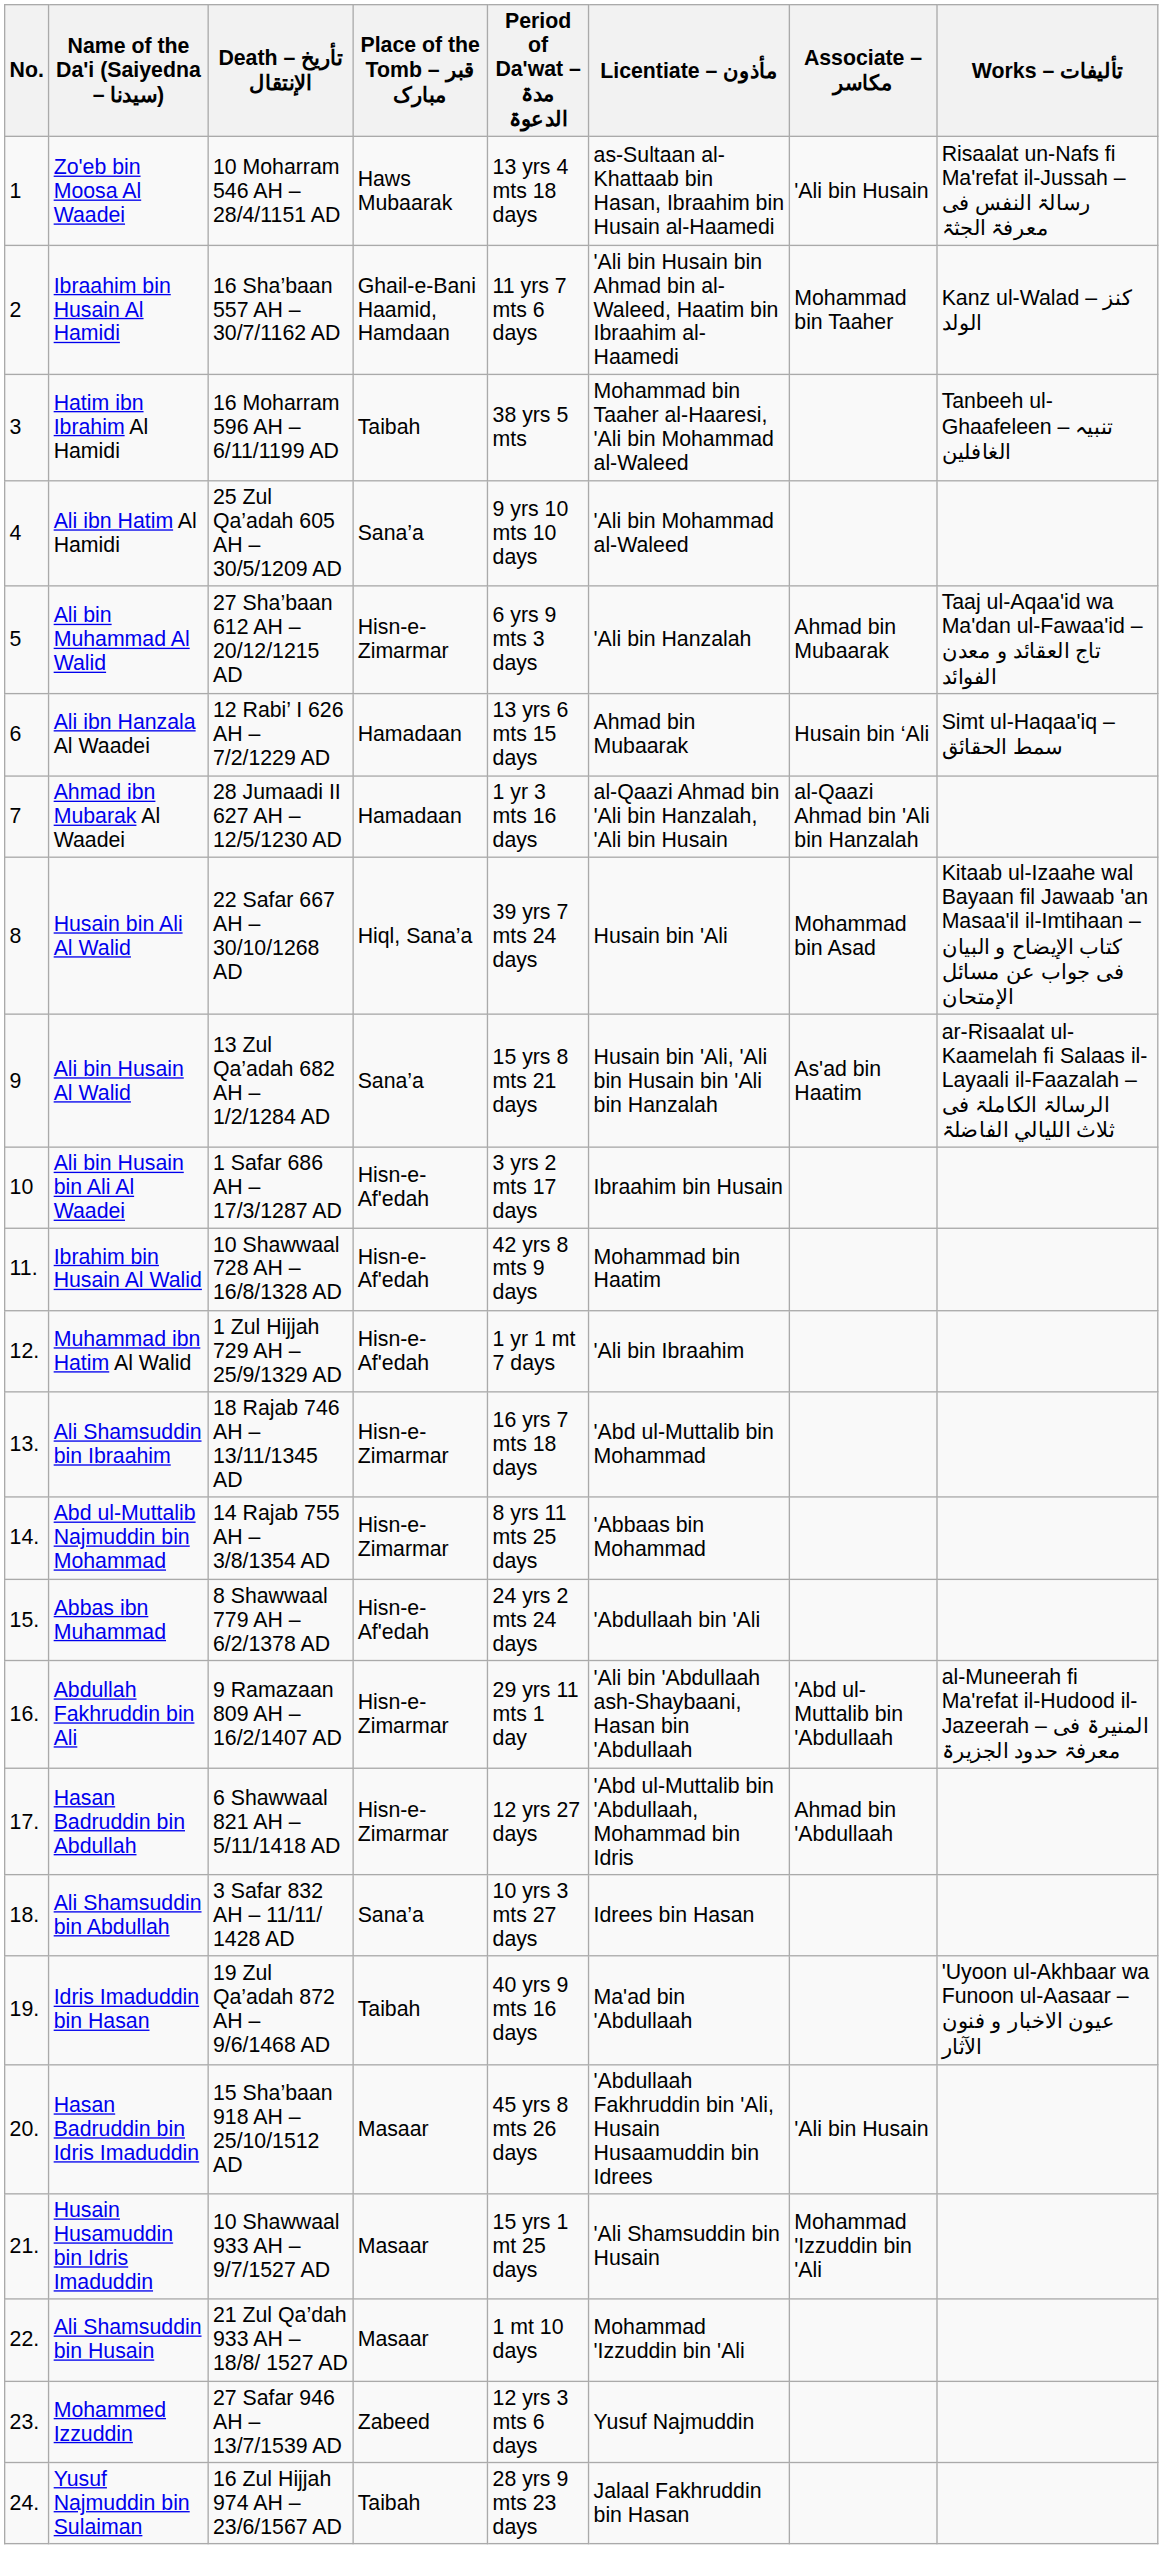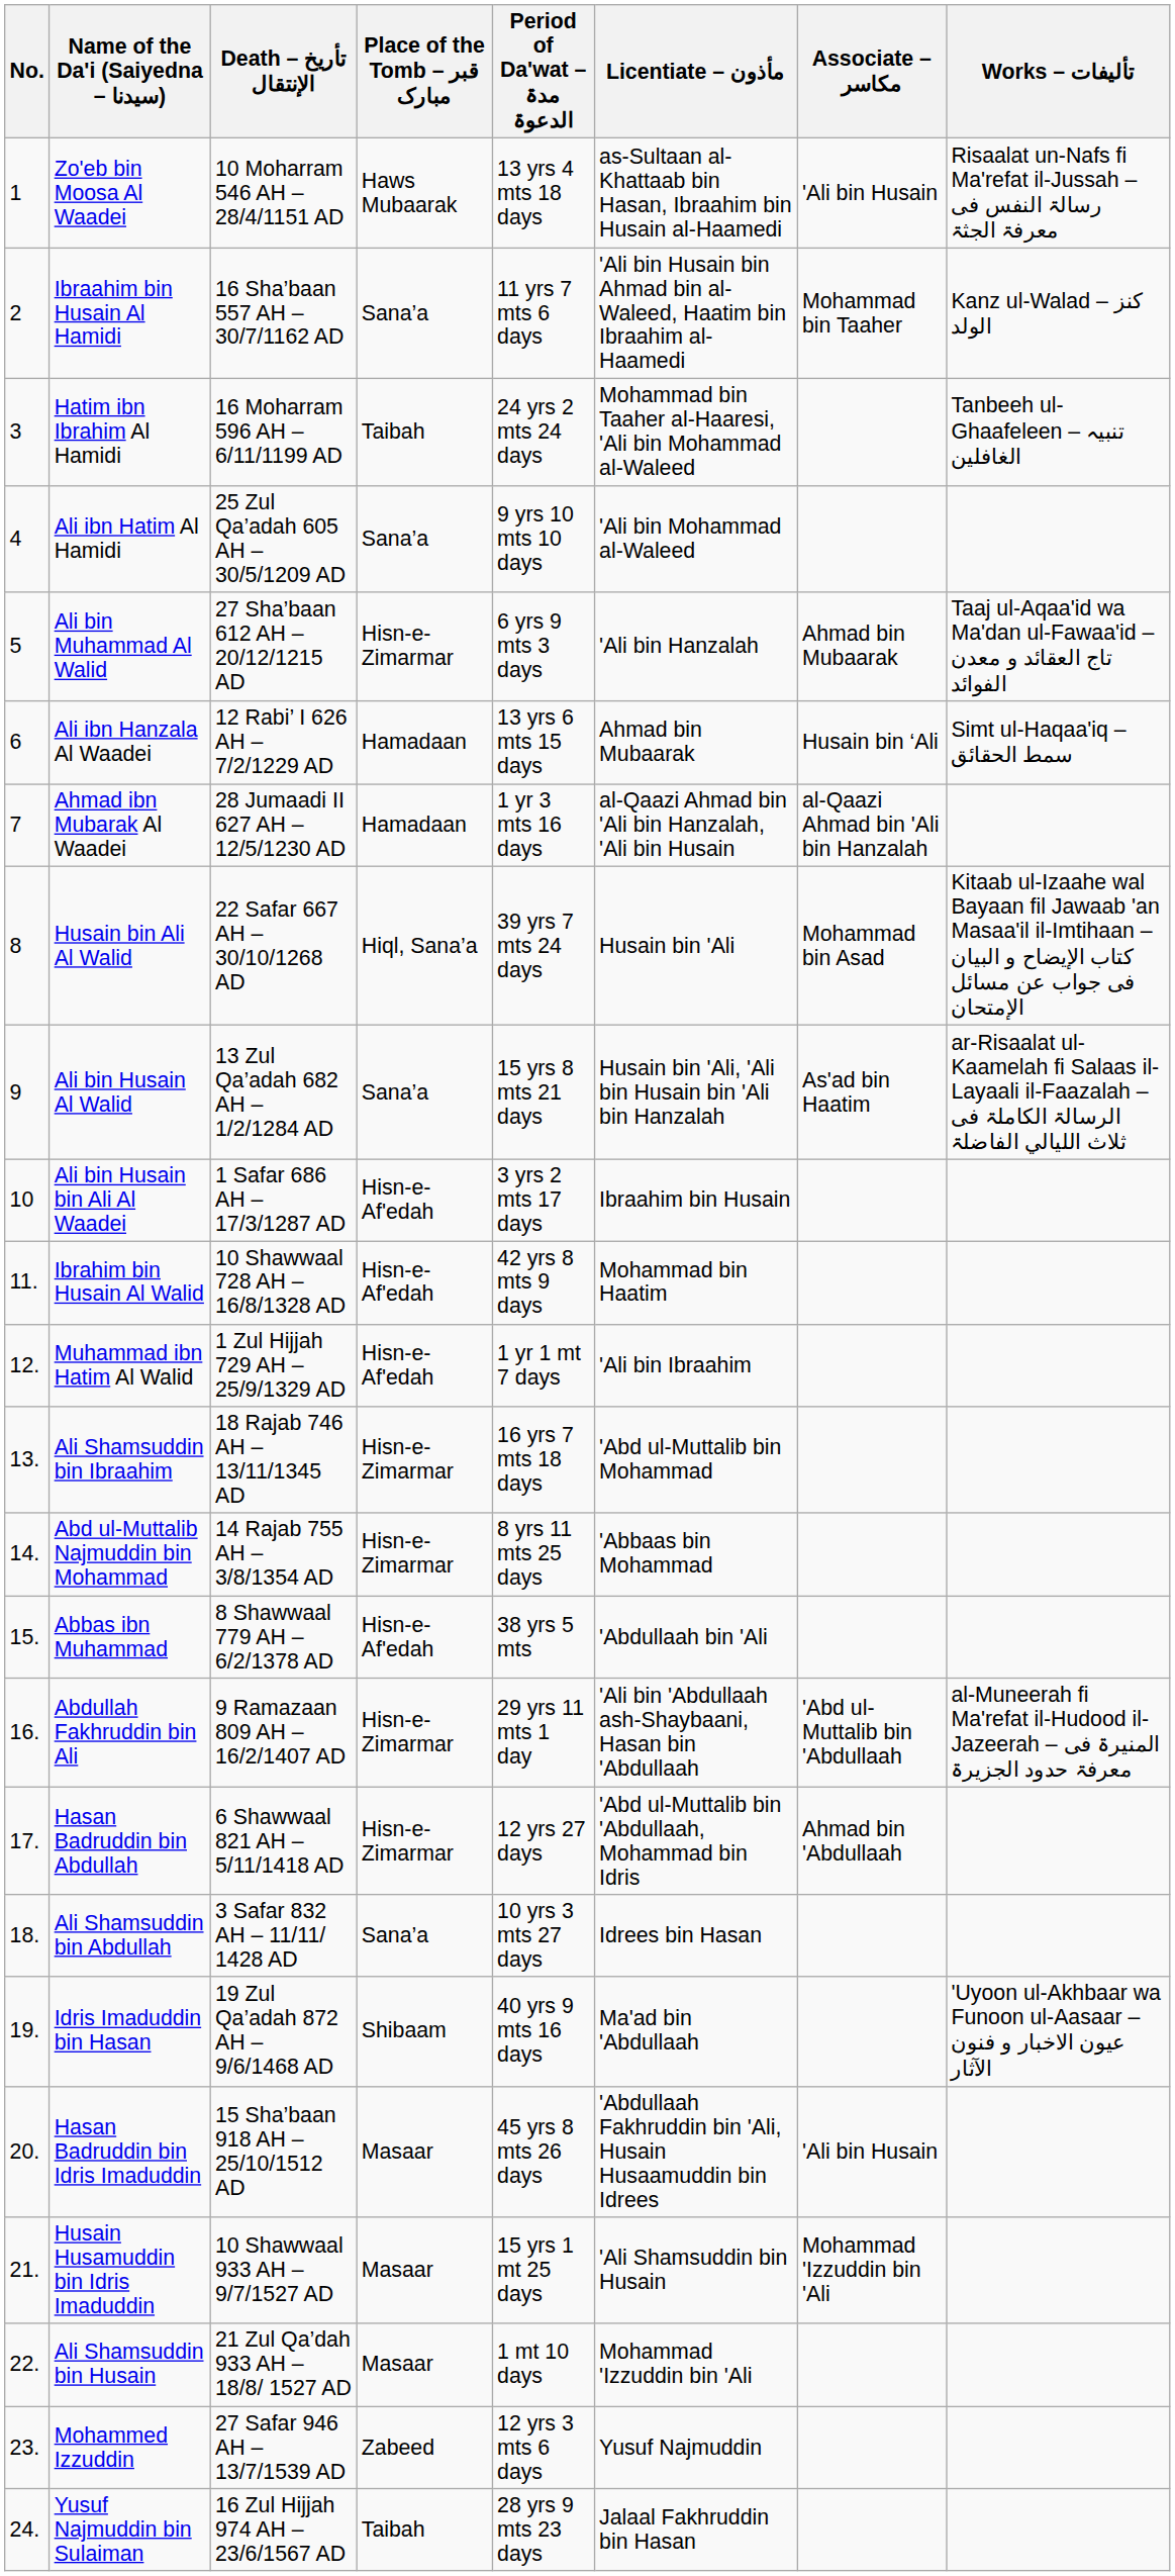 <table class="wikitable">
 <tr>
 <th>No.</th>
 <th>Name of the Da'i (Saiyedna – سیدنا)</th>
 <th>Death – تأریخ الإنتقال</th>
 <th>Place of the Tomb – قبر مبارک</th>
 <th>Period of Da'wat – مدۃ الدعوۃ</th>
 <th>Licentiate – مأذون</th>
 <th>Associate – مکاسر</th>
 <th>Works – تألیفات</th>
 </tr>
 <tr>
 <td>1</td>
 <td><a href='#'>Zo'eb bin Moosa Al Waadei</a></td>
 <td>10 Moharram  546 AH – 28/4/1151 AD</td>
 <td>Haws Mubaarak</td>
 <td>13 yrs 4 mts 18 days</td>
 <td>as-Sultaan al-Khattaab bin Hasan, Ibraahim bin Husain al-Haamedi</td>
 <td>'Ali bin Husain</td>
 <td>Risaalat un-Nafs fi Ma'refat il-Jussah – رسالۃ النفس فی معرفۃ الجثۃ</td>
 </tr>
 <tr>
 <td>2</td>
 <td><a href='#'>Ibraahim bin Husain Al Hamidi</a></td>
 <td>16 Sha’baan  557 AH – 30/7/1162 AD</td>
-<td>Ghail-e-Bani Haamid, Hamdaan</td>
+<td>Sana’a</td>
 <td>11 yrs 7 mts 6 days</td>
 <td>'Ali bin Husain bin Ahmad bin al-Waleed, Haatim bin Ibraahim al-Haamedi</td>
 <td>Mohammad bin Taaher</td>
 <td>Kanz ul-Walad – کنز الولد</td>
 </tr>
 <tr>
 <td>3</td>
 <td><a href='#'>Hatim ibn Ibrahim</a> Al Hamidi</td>
 <td>16 Moharram  596 AH – 6/11/1199 AD</td>
 <td>Taibah</td>
-<td>38 yrs 5 mts</td>
+<td>24 yrs 2 mts 24 days</td>
 <td>Mohammad bin Taaher al-Haaresi, 'Ali bin Mohammad al-Waleed</td>
 <td></td>
 <td>Tanbeeh ul-Ghaafeleen – تنبیہ الغافلین</td>
 </tr>
 <tr>
 <td>4</td>
 <td><a href='#'>Ali ibn Hatim</a> Al Hamidi</td>
 <td>25 Zul Qa’adah  605 AH  – 30/5/1209 AD</td>
 <td>Sana’a</td>
 <td>9 yrs 10 mts 10 days</td>
 <td>'Ali bin Mohammad al-Waleed</td>
 <td></td>
 <td></td>
 </tr>
 <tr>
 <td>5</td>
 <td><a href='#'>Ali bin Muhammad Al Walid</a></td>
 <td>27 Sha’baan  612 AH  – 20/12/1215 AD</td>
 <td>Hisn-e-Zimarmar</td>
 <td>6 yrs 9 mts 3 days</td>
 <td>'Ali bin Hanzalah</td>
 <td>Ahmad bin Mubaarak</td>
 <td>Taaj ul-Aqaa'id wa Ma'dan ul-Fawaa'id – تاج العقائد و معدن الفوائد</td>
 </tr>
 <tr>
 <td>6</td>
 <td><a href='#'>Ali ibn Hanzala</a> Al Waadei</td>
 <td>12 Rabi’ I 626 AH – 7/2/1229 AD</td>
 <td>Hamadaan</td>
 <td>13 yrs 6 mts 15 days</td>
 <td>Ahmad bin Mubaarak</td>
 <td>Husain bin ‘Ali</td>
 <td>Simt ul-Haqaa'iq – سمط الحقائق</td>
 </tr>
 <tr>
 <td>7</td>
 <td><a href='#'>Ahmad ibn Mubarak</a> Al Waadei</td>
 <td>28 Jumaadi II  627 AH – 12/5/1230 AD</td>
 <td>Hamadaan</td>
 <td>1 yr 3 mts 16 days</td>
 <td>al-Qaazi Ahmad bin 'Ali bin Hanzalah, 'Ali bin Husain</td>
 <td>al-Qaazi Ahmad bin 'Ali bin Hanzalah</td>
 <td></td>
 </tr>
 <tr>
 <td>8</td>
 <td><a href='#'>Husain bin Ali Al Walid</a></td>
 <td>22 Safar 667  AH – 30/10/1268 AD</td>
 <td>Hiql, Sana’a</td>
 <td>39 yrs 7 mts 24 days</td>
 <td>Husain bin 'Ali</td>
 <td>Mohammad bin Asad</td>
 <td>Kitaab ul-Izaahe wal Bayaan fil Jawaab 'an Masaa'il il-Imtihaan – کتاب الإیضاح و البیان فی جواب عن مسائل الإمتحان</td>
 </tr>
 <tr>
 <td>9</td>
 <td><a href='#'>Ali bin Husain Al Walid</a></td>
 <td>13 Zul Qa’adah  682 AH – 1/2/1284 AD</td>
 <td>Sana’a</td>
 <td>15 yrs 8 mts 21 days</td>
 <td>Husain bin 'Ali, 'Ali bin Husain bin 'Ali bin Hanzalah</td>
 <td>As'ad bin Haatim</td>
 <td>ar-Risaalat ul-Kaamelah fi Salaas il-Layaali il-Faazalah – الرسالۃ الکاملۃ فی ثلاث اللیالي الفاضلۃ</td>
 </tr>
 <tr>
 <td>10</td>
 <td><a href='#'>Ali bin Husain bin Ali Al Waadei</a></td>
 <td>1 Safar 686 AH – 17/3/1287 AD</td>
 <td>Hisn-e-Af'edah</td>
 <td>3 yrs 2 mts 17 days</td>
 <td>Ibraahim bin Husain</td>
 <td></td>
 <td></td>
 </tr>
 <tr>
 <td>11.</td>
 <td><a href='#'>Ibrahim bin Husain Al Walid</a></td>
 <td>10 Shawwaal 728 AH – 16/8/1328 AD</td>
 <td>Hisn-e-Af'edah</td>
 <td>42 yrs 8 mts 9 days</td>
 <td>Mohammad bin Haatim</td>
 <td></td>
 <td></td>
 </tr>
 <tr>
 <td>12.</td>
 <td><a href='#'>Muhammad ibn Hatim</a> Al Walid</td>
 <td>1 Zul Hijjah 729 AH – 25/9/1329 AD</td>
 <td>Hisn-e-Af'edah</td>
 <td>1 yr 1 mt 7 days</td>
 <td>'Ali bin Ibraahim</td>
 <td></td>
 <td></td>
 </tr>
 <tr>
 <td>13.</td>
 <td><a href='#'>Ali Shamsuddin bin Ibraahim</a></td>
 <td>18 Rajab 746 AH – 13/11/1345 AD</td>
 <td>Hisn-e-Zimarmar</td>
 <td>16 yrs 7 mts 18 days</td>
 <td>'Abd ul-Muttalib bin Mohammad</td>
 <td></td>
 <td></td>
 </tr>
 <tr>
 <td>14.</td>
 <td><a href='#'>Abd ul-Muttalib Najmuddin bin Mohammad</a></td>
 <td>14 Rajab 755 AH – 3/8/1354 AD</td>
 <td>Hisn-e-Zimarmar</td>
 <td>8 yrs 11 mts 25 days</td>
 <td>'Abbaas bin Mohammad</td>
 <td></td>
 <td></td>
 </tr>
 <tr>
 <td>15.</td>
 <td><a href='#'>Abbas ibn Muhammad</a></td>
 <td>8 Shawwaal 779 AH – 6/2/1378 AD</td>
 <td>Hisn-e-Af'edah</td>
-<td>24 yrs 2 mts 24 days</td>
+<td>38 yrs 5 mts</td>
 <td>'Abdullaah bin 'Ali</td>
 <td></td>
 <td></td>
 </tr>
 <tr>
 <td>16.</td>
 <td><a href='#'>Abdullah Fakhruddin bin Ali</a></td>
 <td>9 Ramazaan 809  AH – 16/2/1407 AD</td>
 <td>Hisn-e-Zimarmar</td>
 <td>29 yrs 11 mts 1 day</td>
 <td>'Ali bin 'Abdullaah ash-Shaybaani, Hasan bin 'Abdullaah</td>
 <td>'Abd ul-Muttalib bin 'Abdullaah</td>
 <td>al-Muneerah fi Ma'refat il-Hudood il-Jazeerah – المنیرۃ فی معرفۃ حدود الجزیرۃ</td>
 </tr>
 <tr>
 <td>17.</td>
 <td><a href='#'>Hasan Badruddin bin Abdullah</a></td>
 <td>6 Shawwaal 821  AH – 5/11/1418 AD</td>
 <td>Hisn-e-Zimarmar</td>
 <td>12 yrs 27 days</td>
 <td>'Abd ul-Muttalib bin 'Abdullaah, Mohammad bin Idris</td>
 <td>Ahmad bin 'Abdullaah</td>
 <td></td>
 </tr>
 <tr>
 <td>18.</td>
 <td><a href='#'>Ali Shamsuddin bin Abdullah</a></td>
 <td>3 Safar 832 AH – 11/11/ 1428 AD</td>
 <td>Sana’a</td>
 <td>10 yrs 3 mts 27 days</td>
 <td>Idrees bin Hasan</td>
 <td></td>
 <td></td>
 </tr>
 <tr>
 <td>19.</td>
 <td><a href='#'>Idris Imaduddin bin Hasan</a></td>
 <td>19 Zul Qa’adah  872 AH – 9/6/1468 AD</td>
-<td>Taibah</td>
+<td>Shibaam</td>
 <td>40 yrs 9 mts 16 days</td>
 <td>Ma'ad bin 'Abdullaah</td>
 <td></td>
 <td>'Uyoon ul-Akhbaar wa Funoon ul-Aasaar – عیون الاخبار و فنون الآثار</td>
 </tr>
 <tr>
 <td>20.</td>
 <td><a href='#'>Hasan Badruddin bin Idris Imaduddin</a></td>
 <td>15 Sha’baan  918 AH – 25/10/1512 AD</td>
 <td>Masaar</td>
 <td>45 yrs 8 mts 26 days</td>
 <td>'Abdullaah Fakhruddin bin 'Ali, Husain Husaamuddin bin Idrees</td>
 <td>'Ali bin Husain</td>
 <td></td>
 </tr>
 <tr>
 <td>21.</td>
 <td><a href='#'>Husain Husamuddin bin Idris Imaduddin</a></td>
 <td>10 Shawwaal  933 AH – 9/7/1527 AD</td>
 <td>Masaar</td>
 <td>15 yrs 1 mt 25 days</td>
 <td>'Ali Shamsuddin bin Husain</td>
 <td>Mohammad 'Izzuddin bin 'Ali</td>
 <td></td>
 </tr>
 <tr>
 <td>22.</td>
 <td><a href='#'>Ali Shamsuddin bin Husain</a></td>
 <td>21 Zul Qa’dah  933 AH – 18/8/ 1527 AD</td>
 <td>Masaar</td>
 <td>1 mt 10 days</td>
 <td>Mohammad 'Izzuddin bin 'Ali</td>
 <td></td>
 <td></td>
 </tr>
 <tr>
 <td>23.</td>
 <td><a href='#'>Mohammed Izzuddin</a></td>
 <td>27 Safar 946  AH – 13/7/1539 AD</td>
 <td>Zabeed</td>
 <td>12 yrs 3 mts 6 days</td>
 <td>Yusuf Najmuddin</td>
 <td></td>
 <td></td>
 </tr>
 <tr>
 <td>24.</td>
 <td><a href='#'>Yusuf Najmuddin bin Sulaiman</a></td>
 <td>16 Zul Hijjah 974 AH – 23/6/1567 AD</td>
 <td>Taibah</td>
 <td>28 yrs 9 mts 23 days</td>
 <td>Jalaal Fakhruddin bin Hasan</td>
 <td></td>
 <td></td>
 </tr>
 </table>
